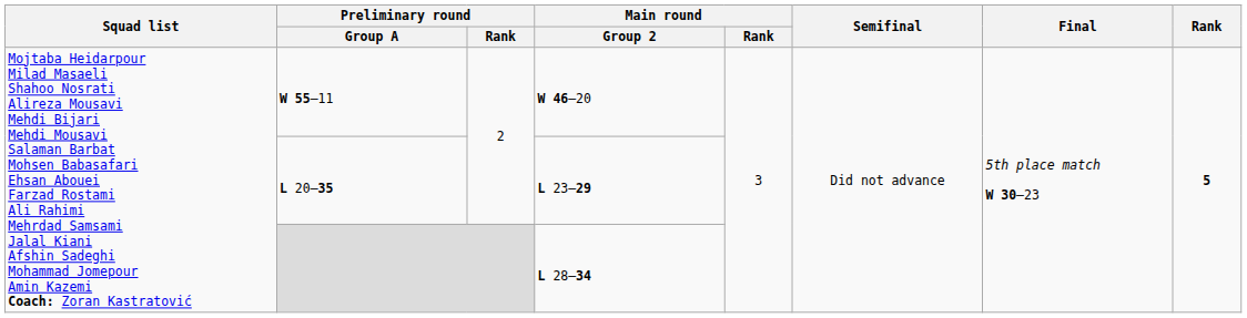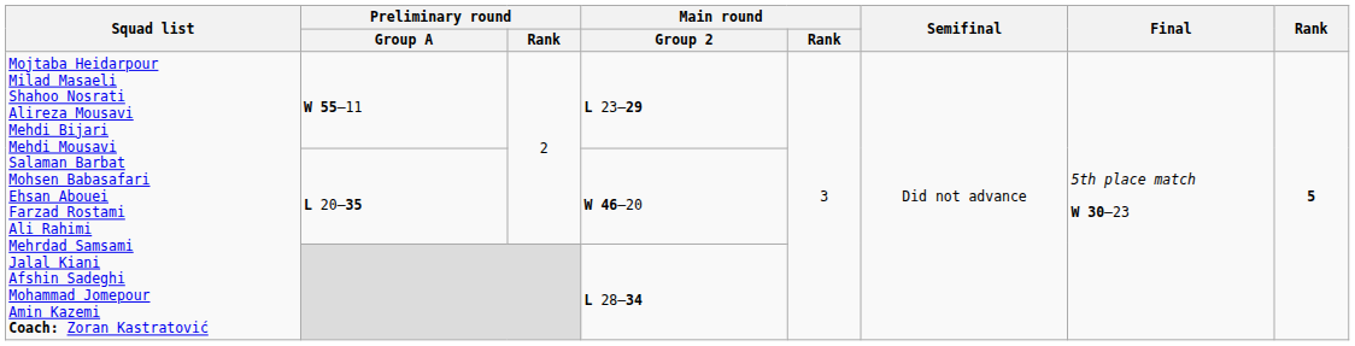 <table class="wikitable" width="90%" style="text-align:left; font-size:90%">
 <tr>
 <th rowspan="2" width="20%">Squad list</th>
 <th colspan="2">Preliminary round</th>
 <th colspan="2">Main round</th>
 <th rowspan="2" width="14%">Semifinal</th>
 <th rowspan="2" width="14%">Final</th>
 <th rowspan="2" width="5%">Rank</th>
 </tr>
 <tr>
 <th width="14%">Group A</th>
 <th width="5%">Rank</th>
 <th width="14%">Group 2</th>
 <th width="5%">Rank</th>
 </tr>
 <tr>
 <td rowspan=3><a href='#'>Mojtaba Heidarpour</a><br><a href='#'>Milad Masaeli</a><br><a href='#'>Shahoo Nosrati</a><br><a href='#'>Alireza Mousavi</a><br><a href='#'>Mehdi Bijari</a><br><a href='#'>Mehdi Mousavi</a><br><a href='#'>Salaman Barbat</a><br><a href='#'>Mohsen Babasafari</a><br><a href='#'>Ehsan Abouei</a><br><a href='#'>Farzad Rostami</a><br><a href='#'>Ali Rahimi</a><br><a href='#'>Mehrdad Samsami</a><br><a href='#'>Jalal Kiani</a><br><a href='#'>Afshin Sadeghi</a><br><a href='#'>Mohammad Jomepour</a><br><a href='#'>Amin Kazemi</a><br><strong>Coach:</strong>  <a href='#'>Zoran Kastratović</a></td>
 <td><br><strong>W</strong> <strong>55</strong>–11</td>
 <td rowspan=2 align=center>2 <strong></strong></td>
-<td><br><strong>W</strong> <strong>46</strong>–20</td>
+<td><br><strong>L</strong> 23–<strong>29</strong></td>
 <td rowspan=3 align=center>3</td>
 <td rowspan=3 align=center>Did not advance</td>
 <td rowspan=3><em>5th place match</em><br><br><strong>W</strong> <strong>30</strong>–23</td>
 <td rowspan=3 align=center><strong>5</strong></td>
 </tr>
 <tr>
 <td><br><strong>L</strong> 20–<strong>35</strong></td>
-<td><br><strong>L</strong> 23–<strong>29</strong></td>
+<td><br><strong>W</strong> <strong>46</strong>–20</td>
 </tr>
 <tr>
 <td colspan=2 bgcolor=#DCDCDC></td>
 <td><br><strong>L</strong> 28–<strong>34</strong></td>
 </tr>
 </table>
